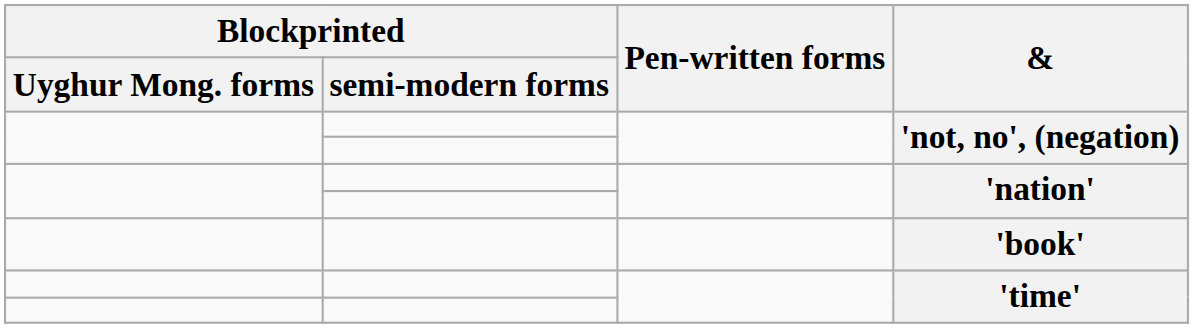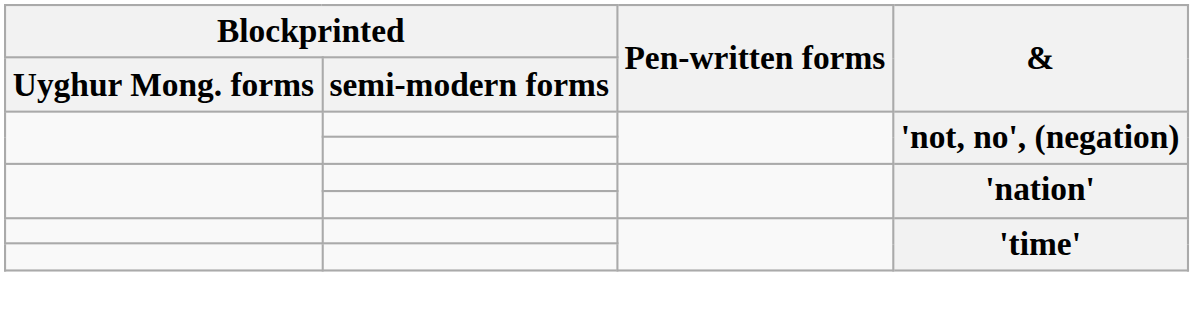 <table class="wikitable" style="text-align: center">
 <tr>
 <th colspan="2">Blockprinted</th>
 <th rowspan="2">Pen-written forms</th>
 <th rowspan="2"><em></em> & </th>
 </tr>
 <tr>
 <th>Uyghur Mong. forms</th>
 <th>semi-modern forms</th>
 </tr>
 <tr>
 <td rowspan="2"></td>
 <td></td>
 <td rowspan="2"></td>
 <th rowspan="2"><em></em> 'not, no', (negation)</th>
 </tr>
 <tr>
 <td></td>
 </tr>
 <tr>
 <td rowspan="2"></td>
 <td></td>
 <td rowspan="2"></td>
 <th rowspan="2"><em></em> 'nation'</th>
 </tr>
 <tr>
 <td></td>
 </tr>
 <tr>
 <td></td>
 <td></td>
-<td></td>
-<th><em></em> 'book'</th>
-</tr>
-<tr>
-<td></td>
-<td></td>
 <td rowspan="2"></td>
 <th rowspan="2"><em></em> 'time'</th>
 </tr>
 <tr>
 <td></td>
 <td></td>
 </tr>
 </table>
